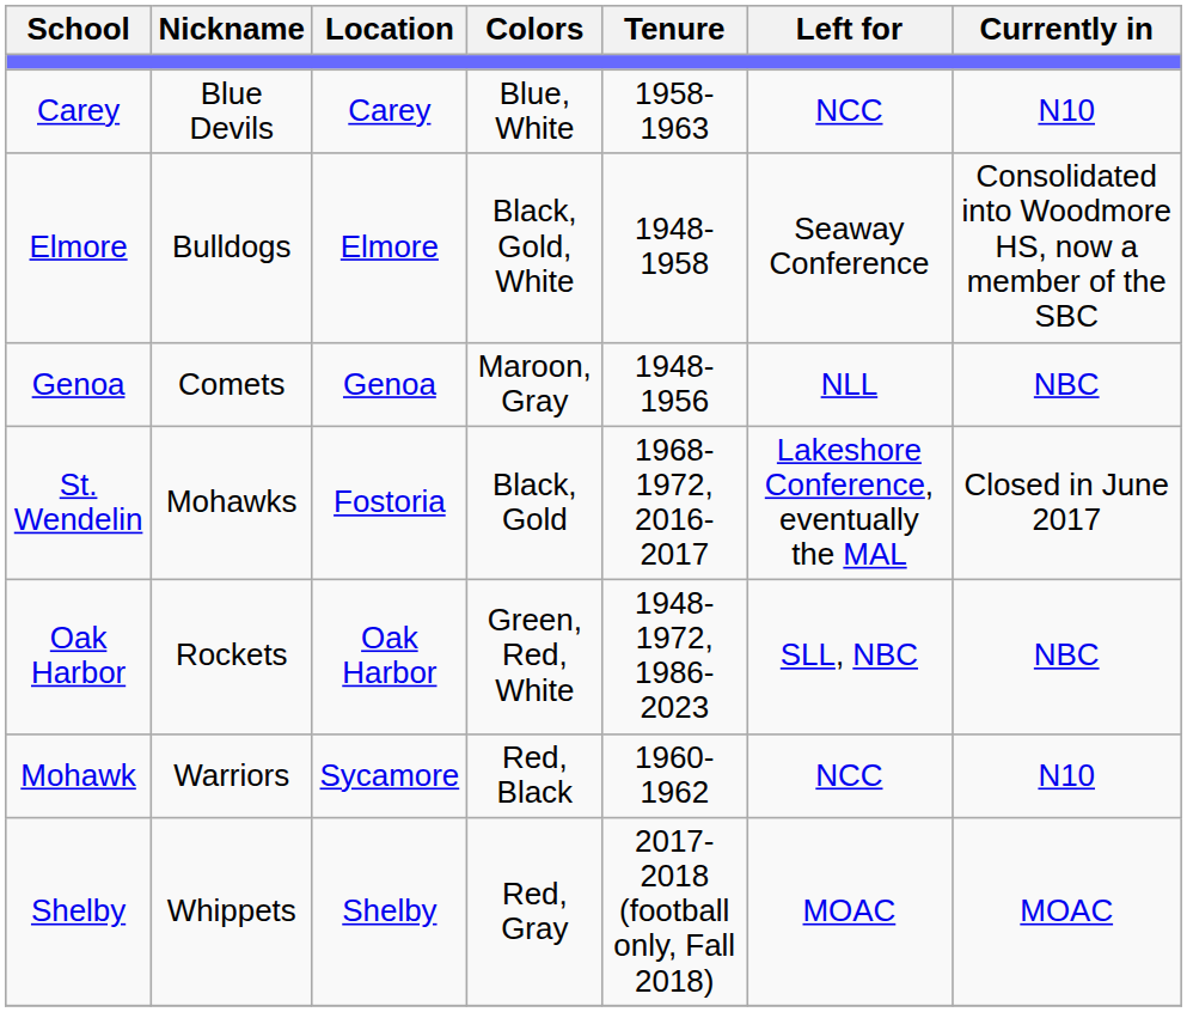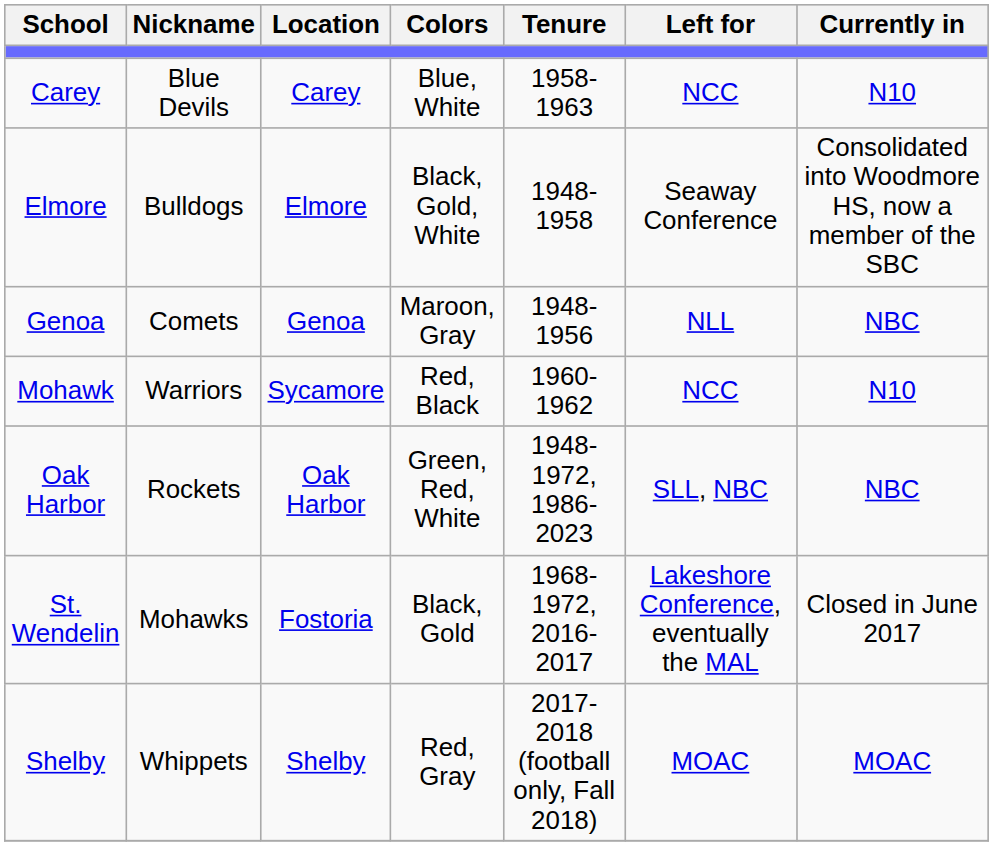 <table class="wikitable sortable">
 <tr>
 <th>School</th>
 <th>Nickname</th>
 <th>Location</th>
 <th>Colors</th>
 <th>Tenure</th>
 <th>Left for</th>
 <th>Currently in</th>
 </tr>
 <tr>
 <th colspan="7" style="background:#676AFE;"></th>
 </tr>
 <tr>
 <td align=center><a href='#'>Carey</a></td>
 <td align=center>Blue Devils</td>
 <td align=center><a href='#'>Carey</a></td>
 <td align=center>Blue, White<br> </td>
 <td align=center>1958-1963</td>
 <td align=center><a href='#'>NCC</a></td>
 <td align=center><a href='#'>N10</a></td>
 </tr>
 <tr>
 <td align=center><a href='#'>Elmore</a></td>
 <td align=center>Bulldogs</td>
 <td align=center><a href='#'>Elmore</a></td>
 <td align=center>Black, Gold, White <br>   </td>
 <td align=center>1948-1958</td>
 <td align=center>Seaway Conference</td>
 <td align=center>Consolidated into Woodmore HS, now a member of the SBC</td>
 </tr>
 <tr>
 <td align=center><a href='#'>Genoa</a></td>
 <td align=center>Comets</td>
 <td align=center><a href='#'>Genoa</a></td>
 <td align=center>Maroon, Gray <br>  </td>
 <td align=center>1948-1956</td>
 <td align=center><a href='#'>NLL</a></td>
 <td align=center><a href='#'>NBC</a></td>
 </tr>
 <tr>
-<td align=center><a href='#'>St. Wendelin</a></td>
-<td align=center>Mohawks</td>
-<td align=center><a href='#'>Fostoria</a></td>
-<td align=center>Black, Gold<br>  </td>
-<td align=center>1968-1972, 2016-2017</td>
-<td align=center><a href='#'>Lakeshore Conference</a>, eventually the <a href='#'>MAL</a></td>
-<td align=center>Closed in June 2017</td>
+<td align=center><a href='#'>Mohawk</a></td>
+<td align=center>Warriors</td>
+<td align=center><a href='#'>Sycamore</a></td>
+<td align=center>Red, Black <br>  </td>
+<td align=center>1960-1962</td>
+<td align=center><a href='#'>NCC</a></td>
+<td align=center><a href='#'>N10</a></td>
 </tr>
 <tr>
 <td align=center><a href='#'>Oak Harbor</a></td>
 <td align=center>Rockets</td>
 <td align=center><a href='#'>Oak Harbor</a></td>
 <td align=center>Green, Red, White <br>   </td>
 <td align=center>1948-1972, 1986-2023</td>
 <td align=center><a href='#'>SLL</a>, <a href='#'>NBC</a></td>
 <td align=center><a href='#'>NBC</a></td>
 </tr>
 <tr>
-<td align=center><a href='#'>Mohawk</a></td>
-<td align=center>Warriors</td>
-<td align=center><a href='#'>Sycamore</a></td>
-<td align=center>Red, Black <br>  </td>
-<td align=center>1960-1962</td>
-<td align=center><a href='#'>NCC</a></td>
-<td align=center><a href='#'>N10</a></td>
+<td align=center><a href='#'>St. Wendelin</a></td>
+<td align=center>Mohawks</td>
+<td align=center><a href='#'>Fostoria</a></td>
+<td align=center>Black, Gold<br>  </td>
+<td align=center>1968-1972, 2016-2017</td>
+<td align=center><a href='#'>Lakeshore Conference</a>, eventually the <a href='#'>MAL</a></td>
+<td align=center>Closed in June 2017</td>
 </tr>
 <tr>
 <td align=center><a href='#'>Shelby</a></td>
 <td align=center>Whippets</td>
 <td align=center><a href='#'>Shelby</a></td>
 <td align=center>Red, Gray <br>  </td>
 <td align=center>2017-2018 (football only, Fall 2018)</td>
 <td align=center><a href='#'>MOAC</a></td>
 <td align=center><a href='#'>MOAC</a></td>
 </tr>
 <tr>
 </tr>
 </table>
